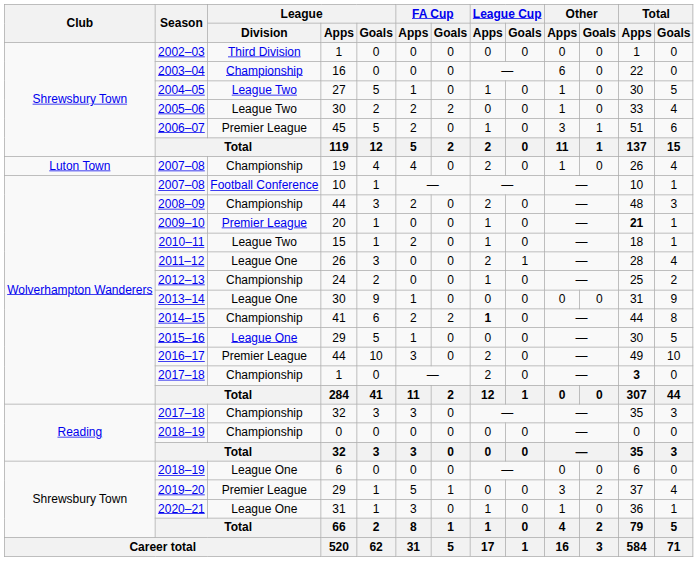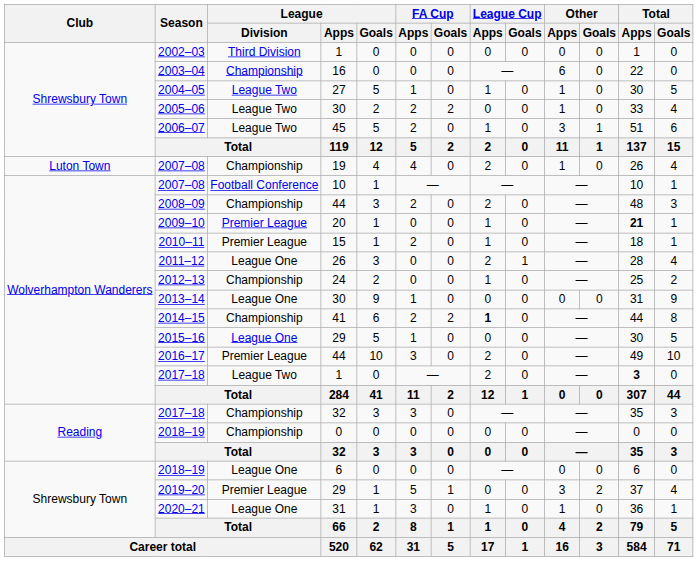 <table class=wikitable style=text-align:center>
 <tr>
 <th rowspan=2>Club</th>
 <th rowspan=2>Season</th>
 <th colspan=3>League</th>
 <th colspan=2><a href='#'>FA Cup</a></th>
 <th colspan=2><a href='#'>League Cup</a></th>
 <th colspan=2>Other</th>
 <th colspan=2>Total</th>
 </tr>
 <tr>
 <th>Division</th>
 <th>Apps</th>
 <th>Goals</th>
 <th>Apps</th>
 <th>Goals</th>
 <th>Apps</th>
 <th>Goals</th>
 <th>Apps</th>
 <th>Goals</th>
 <th>Apps</th>
 <th>Goals</th>
 </tr>
 <tr>
 <td rowspan=6><a href='#'>Shrewsbury Town</a></td>
 <td><a href='#'>2002–03</a></td>
 <td><a href='#'>Third Division</a></td>
 <td>1</td>
 <td>0</td>
 <td>0</td>
 <td>0</td>
 <td>0</td>
 <td>0</td>
 <td>0</td>
 <td>0</td>
 <td>1</td>
 <td>0</td>
 </tr>
 <tr>
 <td><a href='#'>2003–04</a></td>
 <td><a href='#'>Championship</a></td>
 <td>16</td>
 <td>0</td>
 <td>0</td>
 <td>0</td>
 <td colspan=2>—</td>
 <td>6</td>
 <td>0</td>
 <td>22</td>
 <td>0</td>
 </tr>
 <tr>
 <td><a href='#'>2004–05</a></td>
 <td><a href='#'>League Two</a></td>
 <td>27</td>
 <td>5</td>
 <td>1</td>
 <td>0</td>
 <td>1</td>
 <td>0</td>
 <td>1</td>
 <td>0</td>
 <td>30</td>
 <td>5</td>
 </tr>
 <tr>
 <td><a href='#'>2005–06</a></td>
 <td>League Two</td>
 <td>30</td>
 <td>2</td>
 <td>2</td>
 <td>2</td>
 <td>0</td>
 <td>0</td>
 <td>1</td>
 <td>0</td>
 <td>33</td>
 <td>4</td>
 </tr>
 <tr>
 <td><a href='#'>2006–07</a></td>
-<td>Premier League</td>
+<td>League Two</td>
 <td>45</td>
 <td>5</td>
 <td>2</td>
 <td>0</td>
 <td>1</td>
 <td>0</td>
 <td>3</td>
 <td>1</td>
 <td>51</td>
 <td>6</td>
 </tr>
 <tr>
 <th colspan=2>Total</th>
 <th>119</th>
 <th>12</th>
 <th>5</th>
 <th>2</th>
 <th>2</th>
 <th>0</th>
 <th>11</th>
 <th>1</th>
 <th>137</th>
 <th>15</th>
 </tr>
 <tr>
 <td><a href='#'>Luton Town</a></td>
 <td><a href='#'>2007–08</a></td>
 <td>Championship</td>
 <td>19</td>
 <td>4</td>
 <td>4</td>
 <td>0</td>
 <td>2</td>
 <td>0</td>
 <td>1</td>
 <td>0</td>
 <td>26</td>
 <td>4</td>
 </tr>
 <tr>
 <td rowspan=12><a href='#'>Wolverhampton Wanderers</a></td>
 <td><a href='#'>2007–08</a></td>
 <td><a href='#'>Football Conference</a></td>
 <td>10</td>
 <td>1</td>
 <td colspan=2>—</td>
 <td colspan=2>—</td>
 <td colspan=2>—</td>
 <td>10</td>
 <td>1</td>
 </tr>
 <tr>
 <td><a href='#'>2008–09</a></td>
 <td>Championship</td>
 <td>44</td>
 <td>3</td>
 <td>2</td>
 <td>0</td>
 <td>2</td>
 <td>0</td>
 <td colspan=2>—</td>
 <td>48</td>
 <td>3</td>
 </tr>
 <tr>
 <td><a href='#'>2009–10</a></td>
 <td><a href='#'>Premier League</a></td>
 <td>20</td>
 <td>1</td>
 <td>0</td>
 <td>0</td>
 <td>1</td>
 <td>0</td>
 <td colspan=2>—</td>
 <td><strong>21</strong></td>
 <td>1</td>
 </tr>
 <tr>
 <td><a href='#'>2010–11</a></td>
-<td>League Two</td>
+<td>Premier League</td>
 <td>15</td>
 <td>1</td>
 <td>2</td>
 <td>0</td>
 <td>1</td>
 <td>0</td>
 <td colspan=2>—</td>
 <td>18</td>
 <td>1</td>
 </tr>
 <tr>
 <td><a href='#'>2011–12</a></td>
 <td>League One</td>
 <td>26</td>
 <td>3</td>
 <td>0</td>
 <td>0</td>
 <td>2</td>
 <td>1</td>
 <td colspan=2>—</td>
 <td>28</td>
 <td>4</td>
 </tr>
 <tr>
 <td><a href='#'>2012–13</a></td>
 <td>Championship</td>
 <td>24</td>
 <td>2</td>
 <td>0</td>
 <td>0</td>
 <td>1</td>
 <td>0</td>
 <td colspan=2>—</td>
 <td>25</td>
 <td>2</td>
 </tr>
 <tr>
 <td><a href='#'>2013–14</a></td>
 <td>League One</td>
 <td>30</td>
 <td>9</td>
 <td>1</td>
 <td>0</td>
 <td>0</td>
 <td>0</td>
 <td>0</td>
 <td>0</td>
 <td>31</td>
 <td>9</td>
 </tr>
 <tr>
 <td><a href='#'>2014–15</a></td>
 <td>Championship</td>
 <td>41</td>
 <td>6</td>
 <td>2</td>
 <td>2</td>
 <td><strong>1</strong></td>
 <td>0</td>
 <td colspan=2>—</td>
 <td>44</td>
 <td>8</td>
 </tr>
 <tr>
 <td><a href='#'>2015–16</a></td>
 <td><a href='#'>League One</a></td>
 <td>29</td>
 <td>5</td>
 <td>1</td>
 <td>0</td>
 <td>0</td>
 <td>0</td>
 <td colspan=2>—</td>
 <td>30</td>
 <td>5</td>
 </tr>
 <tr>
 <td><a href='#'>2016–17</a></td>
 <td>Premier League</td>
 <td>44</td>
 <td>10</td>
 <td>3</td>
 <td>0</td>
 <td>2</td>
 <td>0</td>
 <td colspan=2>—</td>
 <td>49</td>
 <td>10</td>
 </tr>
 <tr>
 <td><a href='#'>2017–18</a></td>
-<td>Championship</td>
+<td>League Two</td>
 <td>1</td>
 <td>0</td>
 <td colspan=2>—</td>
 <td>2</td>
 <td>0</td>
 <td colspan=2>—</td>
 <td><strong>3</strong></td>
 <td>0</td>
 </tr>
 <tr>
 <th colspan=2>Total</th>
 <th>284</th>
 <th>41</th>
 <th>11</th>
 <th>2</th>
 <th>12</th>
 <th>1</th>
 <th>0</th>
 <th>0</th>
 <th>307</th>
 <th>44</th>
 </tr>
 <tr>
 <td rowspan=3><a href='#'>Reading</a></td>
 <td><a href='#'>2017–18</a></td>
 <td>Championship</td>
 <td>32</td>
 <td>3</td>
 <td>3</td>
 <td>0</td>
 <td colspan=2>—</td>
 <td colspan=2>—</td>
 <td>35</td>
 <td>3</td>
 </tr>
 <tr>
 <td><a href='#'>2018–19</a></td>
 <td>Championship</td>
 <td>0</td>
 <td>0</td>
 <td>0</td>
 <td>0</td>
 <td>0</td>
 <td>0</td>
 <td colspan=2>—</td>
 <td>0</td>
 <td>0</td>
 </tr>
 <tr>
 <th colspan=2>Total</th>
 <th>32</th>
 <th>3</th>
 <th>3</th>
 <th>0</th>
 <th>0</th>
 <th>0</th>
 <th colspan=2>—</th>
 <th>35</th>
 <th>3</th>
 </tr>
 <tr>
 <td rowspan=4>Shrewsbury Town</td>
 <td><a href='#'>2018–19</a></td>
 <td>League One</td>
 <td>6</td>
 <td>0</td>
 <td>0</td>
 <td>0</td>
 <td colspan=2>—</td>
 <td>0</td>
 <td>0</td>
 <td>6</td>
 <td>0</td>
 </tr>
 <tr>
 <td><a href='#'>2019–20</a></td>
 <td>Premier League</td>
 <td>29</td>
 <td>1</td>
 <td>5</td>
 <td>1</td>
 <td>0</td>
 <td>0</td>
 <td>3</td>
 <td>2</td>
 <td>37</td>
 <td>4</td>
 </tr>
 <tr>
 <td><a href='#'>2020–21</a></td>
 <td>League One</td>
 <td>31</td>
 <td>1</td>
 <td>3</td>
 <td>0</td>
 <td>1</td>
 <td>0</td>
 <td>1</td>
 <td>0</td>
 <td>36</td>
 <td>1</td>
 </tr>
 <tr>
 <th colspan=2>Total</th>
 <th>66</th>
 <th>2</th>
 <th>8</th>
 <th>1</th>
 <th>1</th>
 <th>0</th>
 <th>4</th>
 <th>2</th>
 <th>79</th>
 <th>5</th>
 </tr>
 <tr>
 <th colspan=3>Career total</th>
 <th>520</th>
 <th>62</th>
 <th>31</th>
 <th>5</th>
 <th>17</th>
 <th>1</th>
 <th>16</th>
 <th>3</th>
 <th>584</th>
 <th>71</th>
 </tr>
 </table>
